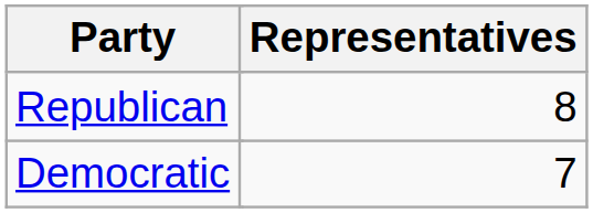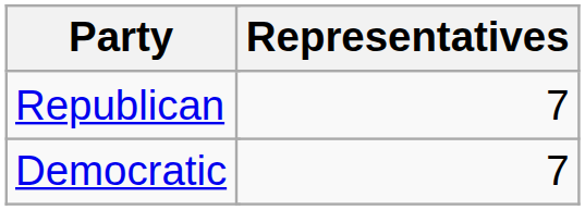 <table class=wikitable style="float:right;margin:0 0 0.5em 1em;">
 <tr>
 <th colspan=2>Party</th>
 <th>Representatives</th>
 </tr>
 <tr>
 <td colspan=2><a href='#'>Republican</a></td>
-<td align=right>8</td>
+<td align=right>7</td>
 </tr>
 <tr>
 <td colspan=2><a href='#'>Democratic</a></td>
 <td align=right>7</td>
 </tr>
 </table>
